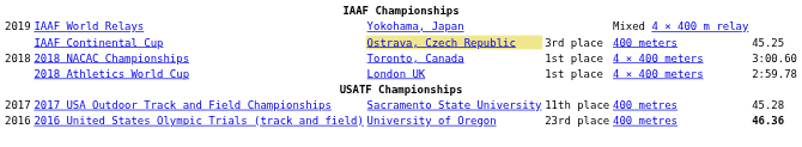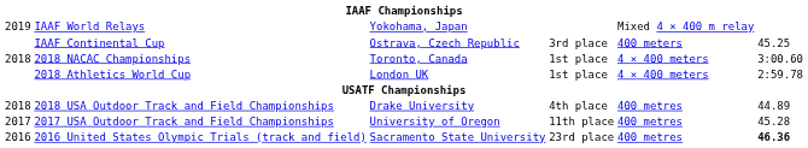 <table>
 <tr>
 <th colspan="6">IAAF Championships</th>
 </tr>
 <tr>
 <td>2019</td>
 <td><a href='#'>IAAF World Relays</a></td>
 <td><a href='#'>Yokohama, Japan</a></td>
 <td></td>
 <td>Mixed <a href='#'>4 × 400 m relay</a></td>
 <td></td>
 </tr>
 <tr>
 <td rowspan=3>2018</td>
 <td><a href='#'>IAAF Continental Cup</a></td>
-<td style="background: khaki;"><a href='#'>Ostrava, Czech Republic</a></td>
+<td><a href='#'>Ostrava, Czech Republic</a></td>
 <td>3rd place</td>
 <td><a href='#'>400 meters</a></td>
 <td>45.25</td>
 </tr>
 <tr>
 <td><a href='#'>2018 NACAC Championships</a></td>
 <td><a href='#'>Toronto, Canada</a></td>
 <td>1st place</td>
 <td><a href='#'>4 × 400 meters</a></td>
 <td>3:00.60</td>
 </tr>
 <tr>
 <td><a href='#'>2018 Athletics World Cup</a></td>
 <td><a href='#'>London UK</a></td>
 <td>1st place</td>
 <td><a href='#'>4 × 400 meters</a></td>
 <td>2:59.78</td>
 </tr>
 <tr>
 <th colspan="6">USATF Championships</th>
 </tr>
 <tr>
+<td>2018</td>
+<td><a href='#'>2018 USA Outdoor Track and Field Championships</a></td>
+<td><a href='#'>Drake University</a></td>
+<td>4th place</td>
+<td><a href='#'>400 metres</a></td>
+<td>44.89</td>
+</tr>
+<tr>
 <td>2017</td>
 <td><a href='#'>2017 USA Outdoor Track and Field Championships</a></td>
-<td><a href='#'>Sacramento State University</a></td>
+<td><a href='#'>University of Oregon</a></td>
 <td>11th place</td>
 <td><a href='#'>400 metres</a></td>
 <td>45.28</td>
 </tr>
 <tr>
 <td>2016</td>
 <td><a href='#'>2016 United States Olympic Trials (track and field)</a></td>
-<td><a href='#'>University of Oregon</a></td>
+<td><a href='#'>Sacramento State University</a></td>
 <td>23rd place</td>
 <td><a href='#'>400 metres</a></td>
 <td><strong>46.36</strong></td>
 </tr>
 </table>
